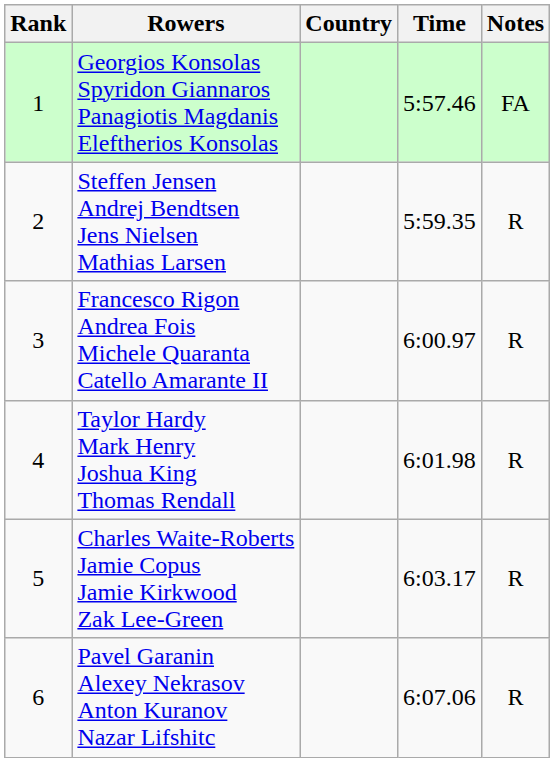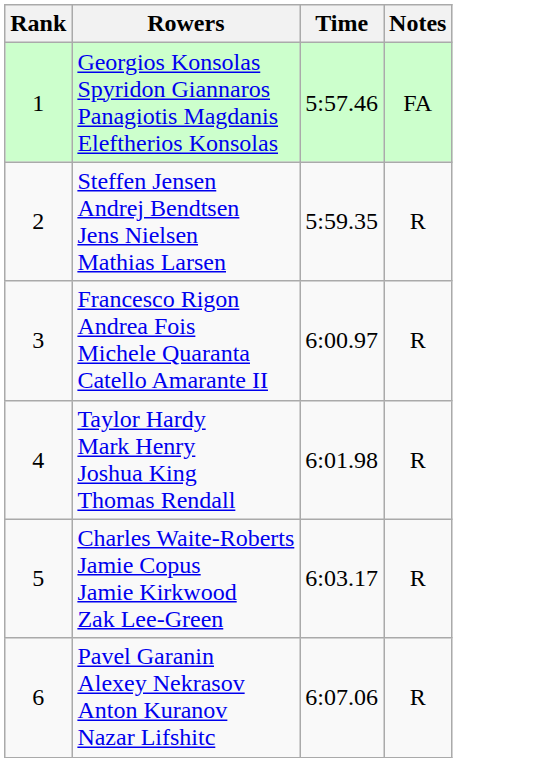 <table class="wikitable" style="text-align:center">
 <tr>
 <th>Rank</th>
 <th>Rowers</th>
-<th>Country</th>
 <th>Time</th>
 <th>Notes</th>
 </tr>
 <tr bgcolor=ccffcc>
 <td>1</td>
 <td align="left"><a href='#'>Georgios Konsolas</a><br><a href='#'>Spyridon Giannaros</a><br><a href='#'>Panagiotis Magdanis</a><br><a href='#'>Eleftherios Konsolas</a></td>
-<td align="left"></td>
 <td>5:57.46</td>
 <td>FA</td>
 </tr>
 <tr>
 <td>2</td>
 <td align="left"><a href='#'>Steffen Jensen</a><br><a href='#'>Andrej Bendtsen</a><br><a href='#'>Jens Nielsen</a><br><a href='#'>Mathias Larsen</a></td>
-<td align="left"></td>
 <td>5:59.35</td>
 <td>R</td>
 </tr>
 <tr>
 <td>3</td>
 <td align="left"><a href='#'>Francesco Rigon</a><br><a href='#'>Andrea Fois</a><br><a href='#'>Michele Quaranta</a><br><a href='#'>Catello Amarante II</a></td>
-<td align="left"></td>
 <td>6:00.97</td>
 <td>R</td>
 </tr>
 <tr>
 <td>4</td>
 <td align="left"><a href='#'>Taylor Hardy</a><br><a href='#'>Mark Henry</a><br><a href='#'>Joshua King</a><br><a href='#'>Thomas Rendall</a></td>
-<td align="left"></td>
 <td>6:01.98</td>
 <td>R</td>
 </tr>
 <tr>
 <td>5</td>
 <td align="left"><a href='#'>Charles Waite-Roberts</a><br><a href='#'>Jamie Copus</a><br><a href='#'>Jamie Kirkwood</a><br><a href='#'>Zak Lee-Green</a></td>
-<td align="left"></td>
 <td>6:03.17</td>
 <td>R</td>
 </tr>
 <tr>
 <td>6</td>
 <td align="left"><a href='#'>Pavel Garanin</a><br><a href='#'>Alexey Nekrasov</a><br><a href='#'>Anton Kuranov</a><br><a href='#'>Nazar Lifshitc</a></td>
-<td align="left"></td>
 <td>6:07.06</td>
 <td>R</td>
 </tr>
 </table>
